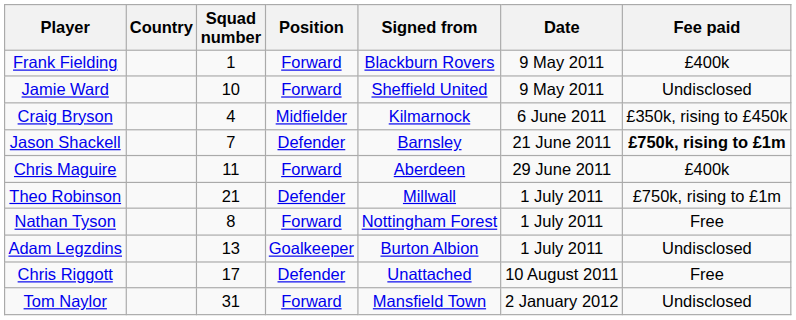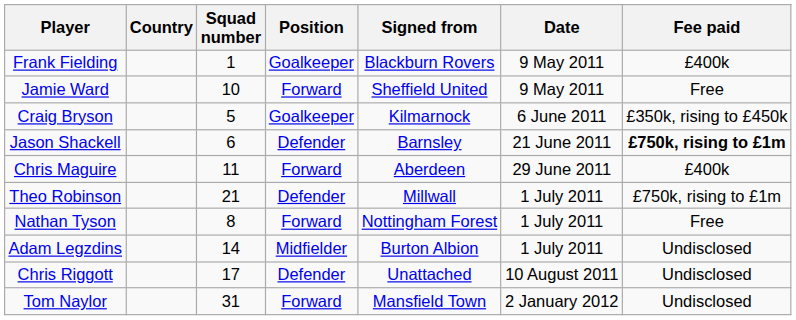 <table class="wikitable" style="text-align:center; font-size:88%">
 <tr>
 <th>Player</th>
 <th>Country</th>
 <th>Squad<br>number</th>
 <th>Position</th>
 <th>Signed from</th>
 <th>Date</th>
 <th>Fee paid</th>
 </tr>
 <tr>
 <td><a href='#'>Frank Fielding</a></td>
 <td></td>
 <td>1</td>
-<td><a href='#'>Forward</a></td>
+<td><a href='#'>Goalkeeper</a></td>
 <td><a href='#'>Blackburn Rovers</a></td>
 <td>9 May 2011</td>
 <td>£400k</td>
 </tr>
 <tr>
 <td><a href='#'>Jamie Ward</a></td>
 <td></td>
 <td>10</td>
 <td><a href='#'>Forward</a></td>
 <td><a href='#'>Sheffield United</a></td>
 <td>9 May 2011</td>
-<td>Undisclosed</td>
+<td>Free</td>
 </tr>
 <tr>
 <td><a href='#'>Craig Bryson</a></td>
 <td></td>
-<td>4</td>
-<td><a href='#'>Midfielder</a></td>
+<td>5</td>
+<td><a href='#'>Goalkeeper</a></td>
 <td><a href='#'>Kilmarnock</a></td>
 <td>6 June 2011</td>
 <td>£350k, rising to £450k</td>
 </tr>
 <tr>
 <td><a href='#'>Jason Shackell</a></td>
 <td></td>
-<td>7</td>
+<td>6</td>
 <td><a href='#'>Defender</a></td>
 <td><a href='#'>Barnsley</a></td>
 <td>21 June 2011</td>
 <td><strong>£750k, rising to £1m</strong></td>
 </tr>
 <tr>
 <td><a href='#'>Chris Maguire</a></td>
 <td></td>
 <td>11</td>
 <td><a href='#'>Forward</a></td>
 <td><a href='#'>Aberdeen</a></td>
 <td>29 June 2011</td>
 <td>£400k</td>
 </tr>
 <tr>
 <td><a href='#'>Theo Robinson</a></td>
 <td></td>
 <td>21</td>
 <td><a href='#'>Defender</a></td>
 <td><a href='#'>Millwall</a></td>
 <td>1 July 2011</td>
 <td>£750k, rising to £1m</td>
 </tr>
 <tr>
 <td><a href='#'>Nathan Tyson</a></td>
 <td></td>
 <td>8</td>
 <td><a href='#'>Forward</a></td>
 <td><a href='#'>Nottingham Forest</a></td>
 <td>1 July 2011</td>
 <td>Free</td>
 </tr>
 <tr>
 <td><a href='#'>Adam Legzdins</a></td>
 <td></td>
-<td>13</td>
-<td><a href='#'>Goalkeeper</a></td>
+<td>14</td>
+<td><a href='#'>Midfielder</a></td>
 <td><a href='#'>Burton Albion</a></td>
 <td>1 July 2011</td>
 <td>Undisclosed</td>
 </tr>
 <tr>
 <td><a href='#'>Chris Riggott</a></td>
 <td></td>
 <td>17</td>
 <td><a href='#'>Defender</a></td>
 <td><a href='#'>Unattached</a></td>
 <td>10 August 2011</td>
-<td>Free</td>
+<td>Undisclosed</td>
 </tr>
 <tr>
 <td><a href='#'>Tom Naylor</a></td>
 <td></td>
 <td>31</td>
 <td><a href='#'>Forward</a></td>
 <td><a href='#'>Mansfield Town</a></td>
 <td>2 January 2012</td>
 <td>Undisclosed</td>
 </tr>
 </table>
